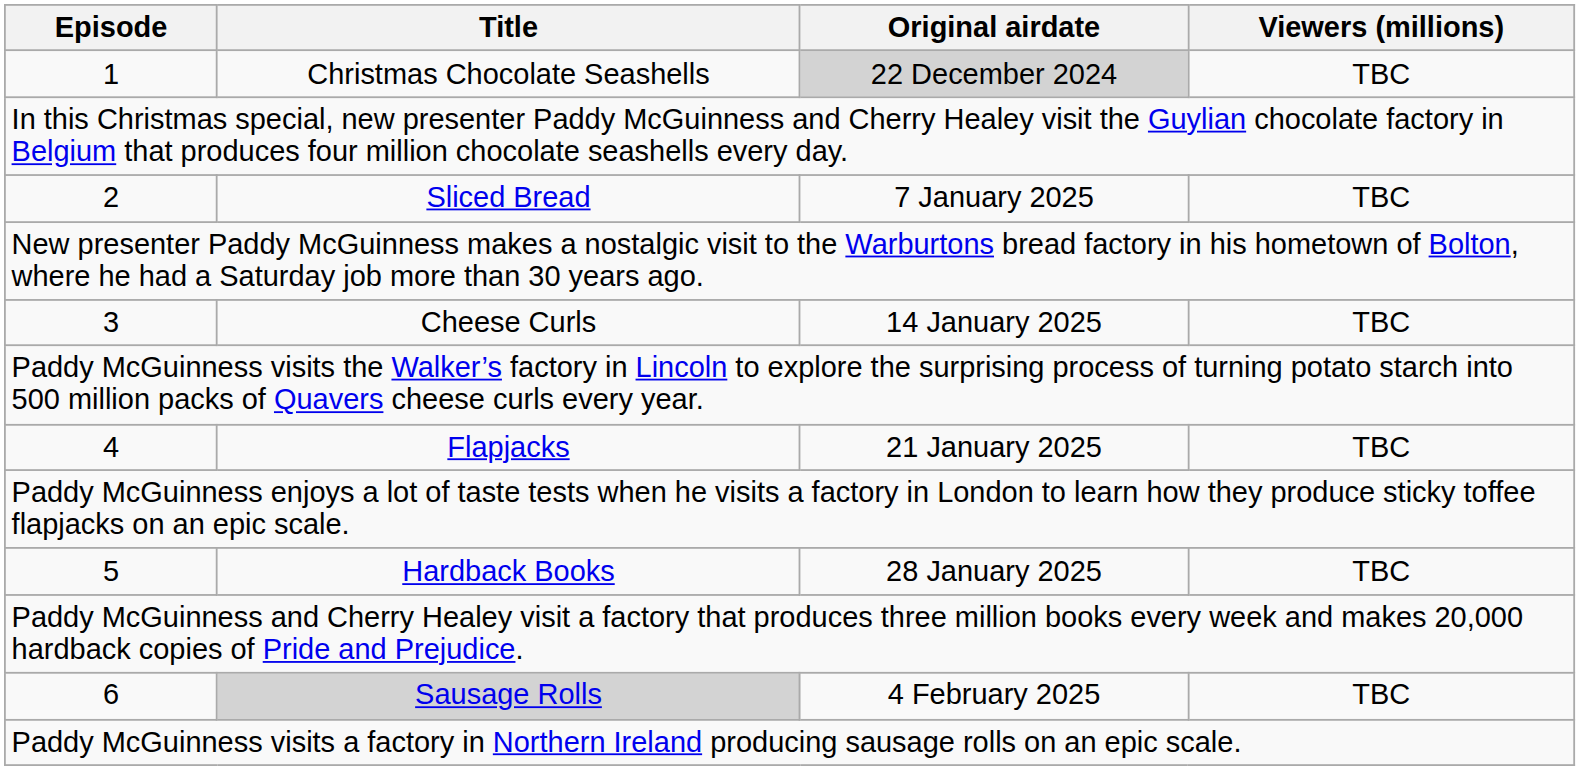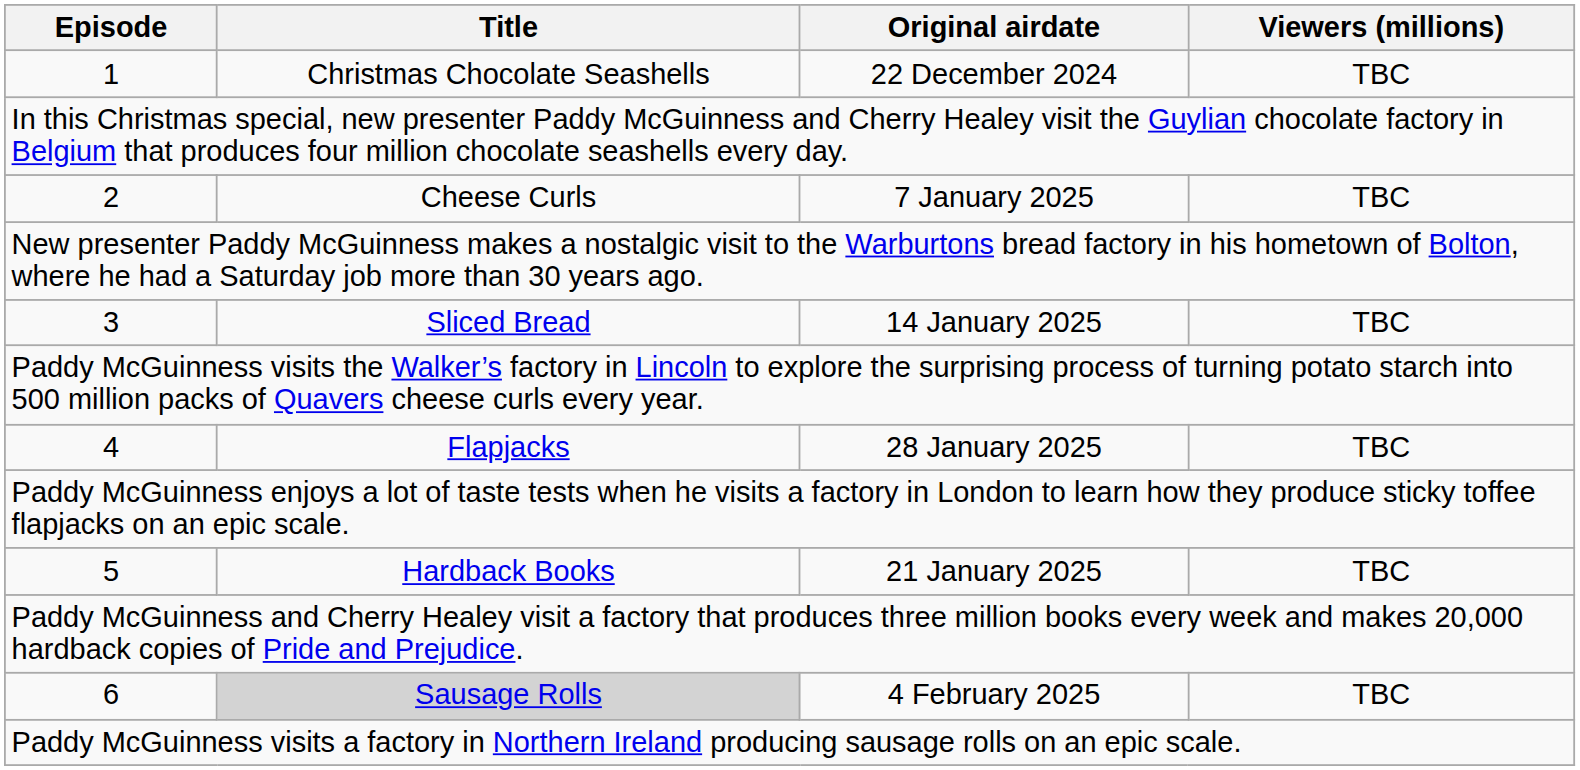 <table class="wikitable" style="text-align:center">
 <tr>
 <th>Episode</th>
 <th>Title</th>
 <th>Original airdate</th>
 <th>Viewers (millions)</th>
 </tr>
 <tr>
 <td>1</td>
 <td>Christmas Chocolate Seashells</td>
-<td style="background: lightgrey;">22 December 2024</td>
+<td>22 December 2024</td>
 <td>TBC</td>
 </tr>
 <tr>
 <td colspan="4" align="left">In this Christmas special, new presenter Paddy McGuinness and Cherry Healey visit the <a href='#'>Guylian</a> chocolate factory in <a href='#'>Belgium</a> that produces four million chocolate seashells every day.</td>
 </tr>
 <tr>
 <td>2</td>
-<td><a href='#'>Sliced Bread</a></td>
+<td>Cheese Curls</td>
 <td>7 January 2025</td>
 <td>TBC</td>
 </tr>
 <tr>
 <td colspan="4" align="left">New presenter Paddy McGuinness makes a nostalgic visit to the <a href='#'>Warburtons</a> bread factory in his hometown of <a href='#'>Bolton</a>, where he had a Saturday job more than 30 years ago.</td>
 </tr>
 <tr>
 <td>3</td>
-<td>Cheese Curls</td>
+<td><a href='#'>Sliced Bread</a></td>
 <td>14 January 2025</td>
 <td>TBC</td>
 </tr>
 <tr>
 <td colspan="4" align="left">Paddy McGuinness visits the <a href='#'>Walker’s</a> factory in <a href='#'> Lincoln</a> to explore the surprising process of turning potato starch into 500 million packs of <a href='#'>Quavers</a> cheese curls every year.</td>
 </tr>
 <tr>
 <td>4</td>
 <td><a href='#'>Flapjacks</a></td>
-<td>21 January 2025</td>
+<td>28 January 2025</td>
 <td>TBC</td>
 </tr>
 <tr>
 <td colspan="4" align="left">Paddy McGuinness enjoys a lot of taste tests when he visits a factory in London to learn how they produce sticky toffee flapjacks on an epic scale.</td>
 </tr>
 <tr>
 <td>5</td>
 <td><a href='#'>Hardback Books</a></td>
-<td>28 January 2025</td>
+<td>21 January 2025</td>
 <td>TBC</td>
 </tr>
 <tr>
 <td colspan="4" align="left">Paddy McGuinness and Cherry Healey visit a factory that produces three million books every week and makes 20,000 hardback copies of <a href='#'>Pride and Prejudice</a>.</td>
 </tr>
 <tr>
 <td>6</td>
 <td style="background: lightgrey;"><a href='#'>Sausage Rolls</a></td>
 <td>4 February 2025</td>
 <td>TBC</td>
 </tr>
 <tr>
 <td colspan="4" align="left">Paddy McGuinness visits a factory in <a href='#'>Northern Ireland</a> producing sausage rolls on an epic scale.</td>
 </tr>
 </table>
